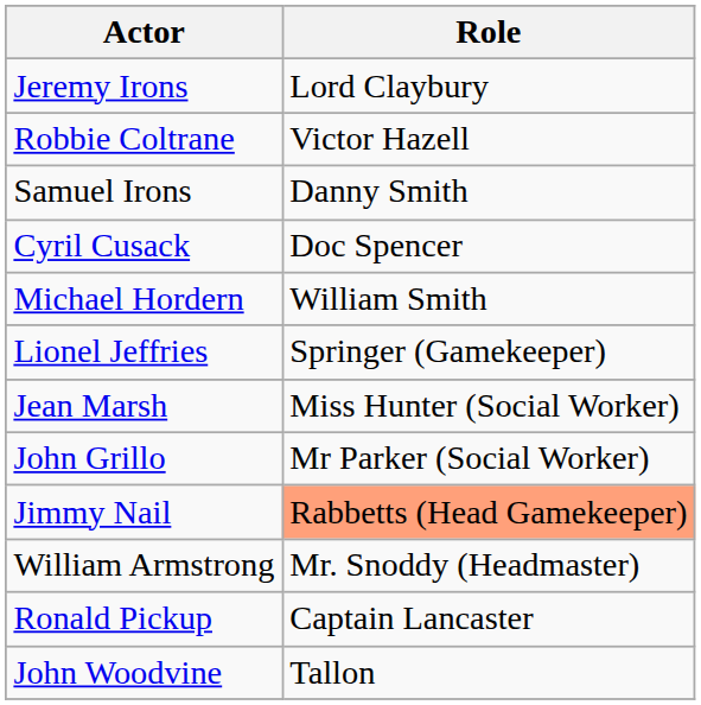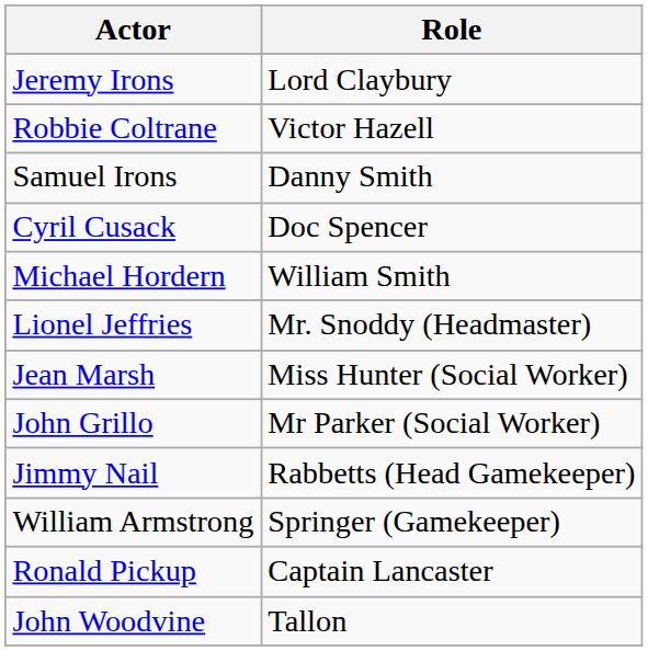 <table class="wikitable">
 <tr>
 <th>Actor</th>
 <th>Role</th>
 </tr>
 <tr>
 <td><a href='#'>Jeremy Irons</a></td>
 <td>Lord Claybury</td>
 </tr>
 <tr>
 <td><a href='#'>Robbie Coltrane</a></td>
 <td>Victor Hazell</td>
 </tr>
 <tr>
 <td>Samuel Irons</td>
 <td>Danny Smith</td>
 </tr>
 <tr>
 <td><a href='#'>Cyril Cusack</a></td>
 <td>Doc Spencer</td>
 </tr>
 <tr>
 <td><a href='#'>Michael Hordern</a></td>
 <td>William Smith</td>
 </tr>
 <tr>
 <td><a href='#'>Lionel Jeffries</a></td>
-<td>Springer (Gamekeeper)</td>
+<td>Mr. Snoddy (Headmaster)</td>
 </tr>
 <tr>
 <td><a href='#'>Jean Marsh</a></td>
 <td>Miss Hunter (Social Worker)</td>
 </tr>
 <tr>
 <td><a href='#'>John Grillo</a></td>
 <td>Mr Parker (Social Worker)</td>
 </tr>
 <tr>
 <td><a href='#'>Jimmy Nail</a></td>
-<td style="background: lightsalmon;">Rabbetts (Head Gamekeeper)</td>
+<td>Rabbetts (Head Gamekeeper)</td>
 </tr>
 <tr>
 <td>William Armstrong</td>
-<td>Mr. Snoddy (Headmaster)</td>
+<td>Springer (Gamekeeper)</td>
 </tr>
 <tr>
 <td><a href='#'>Ronald Pickup</a></td>
 <td>Captain Lancaster</td>
 </tr>
 <tr>
 <td><a href='#'>John Woodvine</a></td>
 <td>Tallon</td>
 </tr>
 </table>
